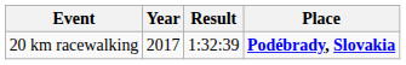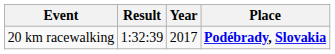 <table class=wikitable style="font-size:100%">
 <tr>
 <th>Event</th>
+<th>Result</th>
 <th>Year</th>
-<th>Result</th>
 <th>Place</th>
 </tr>
 <tr>
 <td>20 km racewalking</td>
+<td>1:32:39</td>
 <td>2017</td>
-<td>1:32:39</td>
 <td><strong><a href='#'>Podébrady</a>, <a href='#'>Slovakia</a></strong></td>
 </tr>
 </table>
